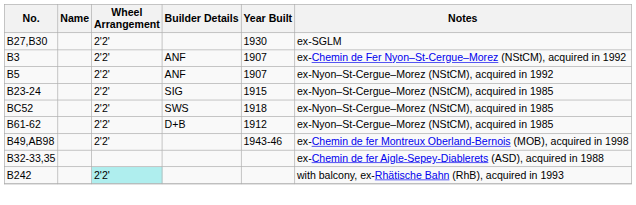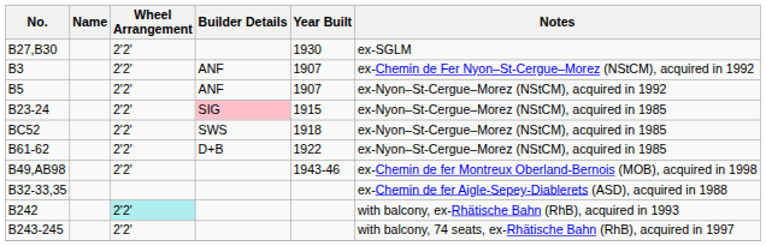 <table class="wikitable">
 <tr>
 <th>No.</th>
 <th>Name</th>
 <th>Wheel<br> Arrangement</th>
 <th>Builder Details</th>
 <th>Year Built</th>
 <th>Notes</th>
 </tr>
 <tr>
 <td>B27,B30</td>
 <td></td>
 <td>2'2'</td>
 <td></td>
 <td>1930</td>
 <td>ex-SGLM</td>
 </tr>
 <tr>
 <td>B3</td>
 <td></td>
 <td>2'2'</td>
 <td>ANF</td>
 <td>1907</td>
 <td>ex-<a href='#'>Chemin de Fer Nyon–St-Cergue–Morez</a> (NStCM), acquired in 1992</td>
 </tr>
 <tr>
 <td>B5</td>
 <td></td>
 <td>2'2'</td>
 <td>ANF</td>
 <td>1907</td>
 <td>ex-Nyon–St-Cergue–Morez (NStCM), acquired in 1992</td>
 </tr>
 <tr>
 <td>B23-24</td>
 <td></td>
 <td>2'2'</td>
-<td>SIG</td>
+<td style="background: pink;">SIG</td>
 <td>1915</td>
 <td>ex-Nyon–St-Cergue–Morez (NStCM), acquired in 1985</td>
 </tr>
 <tr>
 <td>BC52</td>
 <td></td>
 <td>2'2'</td>
 <td>SWS</td>
 <td>1918</td>
 <td>ex-Nyon–St-Cergue–Morez (NStCM), acquired in 1985</td>
 </tr>
 <tr>
 <td>B61-62</td>
 <td></td>
 <td>2'2'</td>
 <td>D+B</td>
-<td>1912</td>
+<td>1922</td>
 <td>ex-Nyon–St-Cergue–Morez (NStCM), acquired in 1985</td>
 </tr>
 <tr>
 <td>B49,AB98</td>
 <td></td>
 <td>2'2'</td>
 <td></td>
 <td>1943-46</td>
 <td>ex-<a href='#'>Chemin de fer Montreux Oberland-Bernois</a> (MOB), acquired in 1998</td>
 </tr>
 <tr>
 <td>B32-33,35</td>
 <td></td>
 <td></td>
 <td></td>
 <td></td>
 <td>ex-<a href='#'>Chemin de fer Aigle-Sepey-Diablerets</a> (ASD), acquired in 1988</td>
 </tr>
 <tr>
 <td>B242</td>
 <td></td>
 <td style="background: paleturquoise;">2'2'</td>
 <td></td>
 <td></td>
 <td>with balcony, ex-<a href='#'>Rhätische Bahn</a> (RhB), acquired in 1993</td>
 </tr>
 <tr>
+<td>B243-245</td>
+<td></td>
+<td>2'2'</td>
+<td></td>
+<td></td>
+<td>with balcony, 74 seats, ex-<a href='#'>Rhätische Bahn</a> (RhB), acquired in 1997</td>
+</tr>
+<tr>
 </tr>
 </table>
